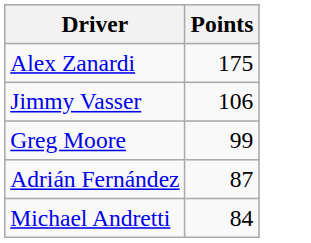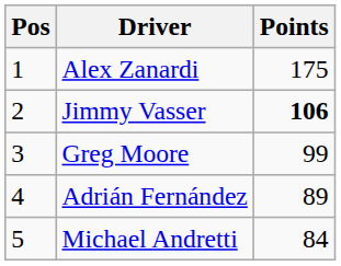 <table class="wikitable" style="font-size: 95%;">
 <tr>
+<th>Pos</th>
 <th>Driver</th>
 <th>Points</th>
 </tr>
 <tr>
+<td>1</td>
 <td> <a href='#'>Alex Zanardi</a></td>
 <td align="right">175</td>
 </tr>
 <tr>
+<td>2</td>
 <td> <a href='#'>Jimmy Vasser</a></td>
-<td align="right">106</td>
+<td align="right"><strong>106</strong></td>
 </tr>
 <tr>
+<td>3</td>
 <td> <a href='#'>Greg Moore</a></td>
 <td align="right">99</td>
 </tr>
 <tr>
+<td>4</td>
 <td> <a href='#'>Adrián Fernández</a></td>
-<td align="right">87</td>
+<td align="right">89</td>
 </tr>
 <tr>
+<td>5</td>
 <td> <a href='#'>Michael Andretti</a></td>
 <td align="right">84</td>
 </tr>
 </table>
